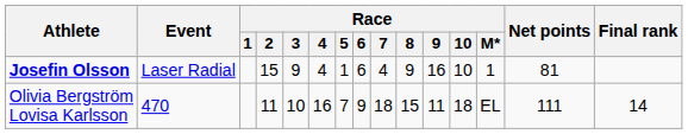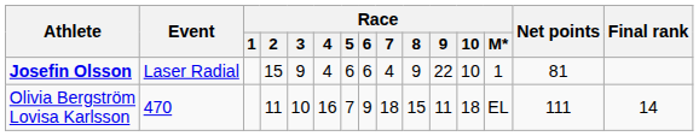 <table class="wikitable" style="font-size:90%">
 <tr>
 <th rowspan="2">Athlete</th>
 <th rowspan="2">Event</th>
 <th colspan=11>Race</th>
 <th rowspan=2>Net points</th>
 <th rowspan=2>Final rank</th>
 </tr>
 <tr style="font-size:95%">
 <th>1</th>
 <th>2</th>
 <th>3</th>
 <th>4</th>
 <th>5</th>
 <th>6</th>
 <th>7</th>
 <th>8</th>
 <th>9</th>
 <th>10</th>
 <th>M*</th>
 </tr>
 <tr align=center>
 <td align=left><strong><a href='#'>Josefin Olsson</a></strong></td>
 <td align=left><a href='#'>Laser Radial</a></td>
 <td></td>
 <td>15</td>
 <td>9</td>
 <td>4</td>
-<td>1</td>
+<td>6</td>
 <td>6</td>
 <td>4</td>
 <td>9</td>
-<td>16</td>
+<td>22</td>
 <td>10</td>
 <td>1</td>
 <td>81</td>
 <td></td>
 </tr>
 <tr align=center>
 <td align=left><a href='#'>Olivia Bergström</a><br><a href='#'>Lovisa Karlsson</a></td>
 <td align=left><a href='#'>470</a></td>
 <td></td>
 <td>11</td>
 <td>10</td>
 <td>16</td>
 <td>7</td>
 <td>9</td>
 <td>18</td>
 <td>15</td>
 <td>11</td>
 <td>18</td>
 <td>EL</td>
 <td>111</td>
 <td>14</td>
 </tr>
 </table>
